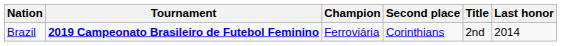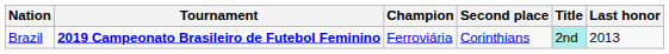 <table class="wikitable sortable">
 <tr>
 <th>Nation</th>
 <th>Tournament</th>
 <th>Champion</th>
 <th>Second place</th>
 <th data-sort-type="number">Title</th>
 <th>Last honor</th>
 </tr>
 <tr>
 <td> <a href='#'>Brazil</a></td>
 <td><strong><a href='#'>2019 Campeonato Brasileiro de Futebol Feminino</a></strong></td>
 <td><a href='#'>Ferroviária</a></td>
 <td><a href='#'>Corinthians</a></td>
-<td>2nd</td>
-<td>2014</td>
+<td style="background: paleturquoise;">2nd</td>
+<td>2013</td>
 </tr>
 </table>
